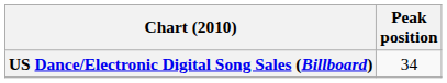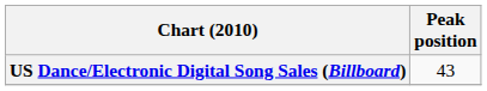 <table class="wikitable plainrowheaders" style="text-align:center">
 <tr>
 <th scope="col">Chart (2010)</th>
 <th scope="col">Peak<br>position</th>
 </tr>
 <tr>
 <th scope="row">US <a href='#'>Dance/Electronic Digital Song Sales</a> (<a href='#'><em>Billboard</em></a>)</th>
-<td>34</td>
+<td>43</td>
 </tr>
 <tr>
 </tr>
 </table>
